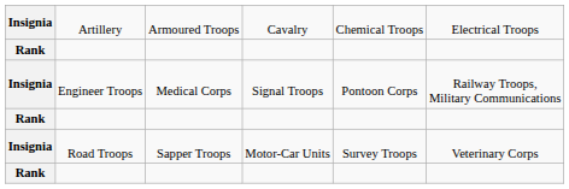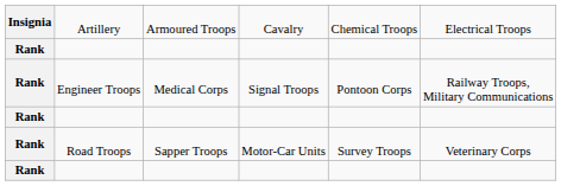 <table class="wikitable" style="text-align:center;">
 <tr>
 <th>Insignia</th>
 <td><br>Artillery</td>
 <td><br>Armoured Troops</td>
 <td><br>Cavalry</td>
 <td><br>Chemical Troops</td>
 <td><br>Electrical Troops</td>
 </tr>
 <tr style="text-align:center;">
 <th>Rank</th>
 <td> </td>
 <td> </td>
 <td> </td>
 <td> </td>
 <td> </td>
 </tr>
 <tr style="text-align:center;">
-<th>Insignia</th>
+<th>Rank</th>
 <td><br>Engineer Troops</td>
 <td><br>Medical Corps</td>
 <td><br>Signal Troops</td>
 <td><br>Pontoon Corps</td>
 <td><br>Railway Troops,<br>Military Communications</td>
 </tr>
 <tr style="text-align:center;">
 <th>Rank</th>
 <td> </td>
 <td> </td>
 <td> </td>
 <td> </td>
 <td> </td>
 </tr>
 <tr style="text-align:center;">
-<th>Insignia</th>
+<th>Rank</th>
 <td><br>Road Troops</td>
 <td><br>Sapper Troops</td>
 <td><br>Motor-Car Units</td>
 <td><br>Survey Troops</td>
 <td><br>Veterinary Corps</td>
 </tr>
 <tr style="text-align:center;">
 <th>Rank</th>
 <td> </td>
 <td> </td>
 <td> </td>
 <td> </td>
 <td> </td>
 </tr>
 </table>
